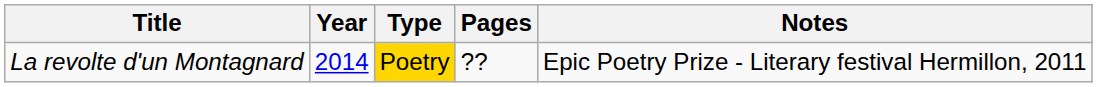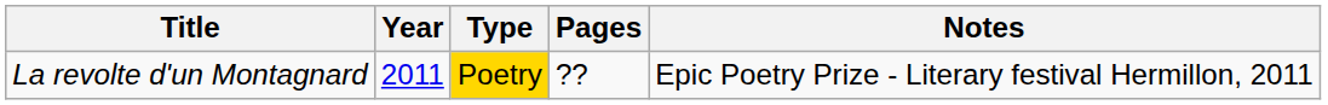 <table class="wikitable sortable">
 <tr>
 <th>Title</th>
 <th>Year</th>
 <th>Type</th>
 <th>Pages</th>
 <th>Notes</th>
 </tr>
 <tr>
 <td><em>La revolte d'un Montagnard</em></td>
-<td><a href='#'>2014</a></td>
+<td><a href='#'>2011</a></td>
 <td style="background: gold;">Poetry</td>
 <td>??</td>
 <td>Epic Poetry Prize - Literary festival Hermillon, 2011</td>
 </tr>
 </table>
